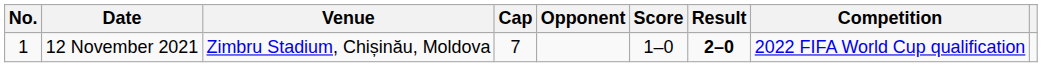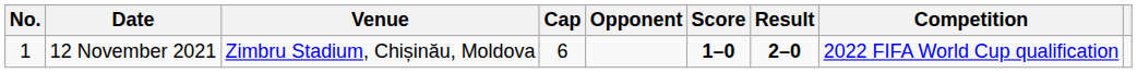 <table class="wikitable">
 <tr>
 <th scope="col">No.</th>
 <th scope="col">Date</th>
 <th scope="col">Venue</th>
 <th scope="col">Cap</th>
 <th scope="col">Opponent</th>
 <th scope="col">Score</th>
 <th scope="col">Result</th>
 <th scope="col">Competition</th>
 <th scope="col" class="unsortable"></th>
 </tr>
 <tr>
 <td align="center">1</td>
 <td>12 November 2021</td>
 <td><a href='#'>Zimbru Stadium</a>, Chișinău, Moldova</td>
-<td align="center">7</td>
+<td align="center">6</td>
 <td></td>
-<td align="center">1–0</td>
+<td align="center"><strong>1–0</strong></td>
 <td align="center"><strong>2–0</strong></td>
 <td><a href='#'>2022 FIFA World Cup qualification</a></td>
 <td align="center"></td>
 </tr>
 </table>
